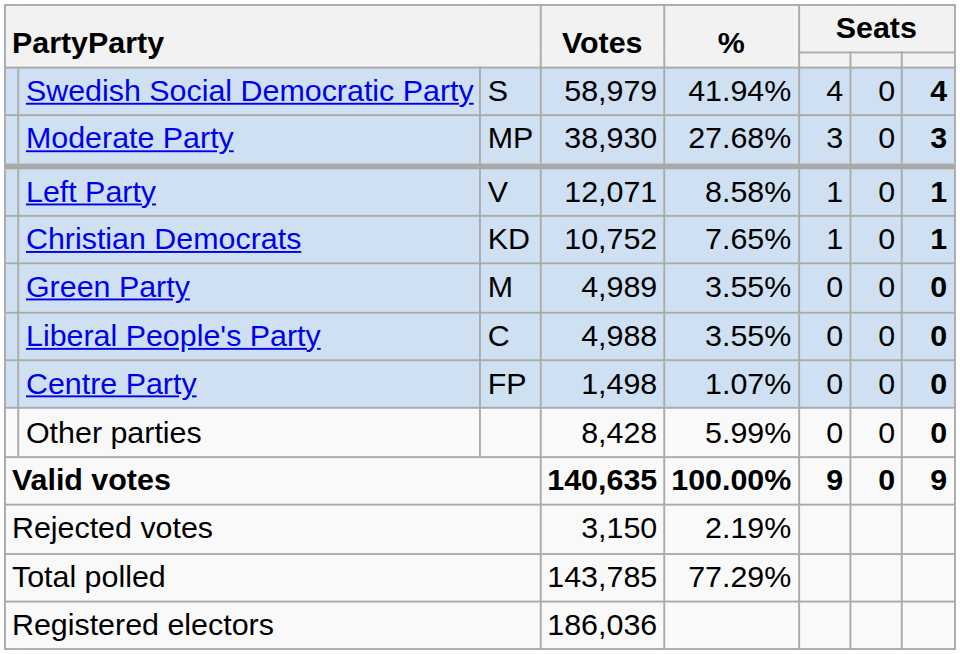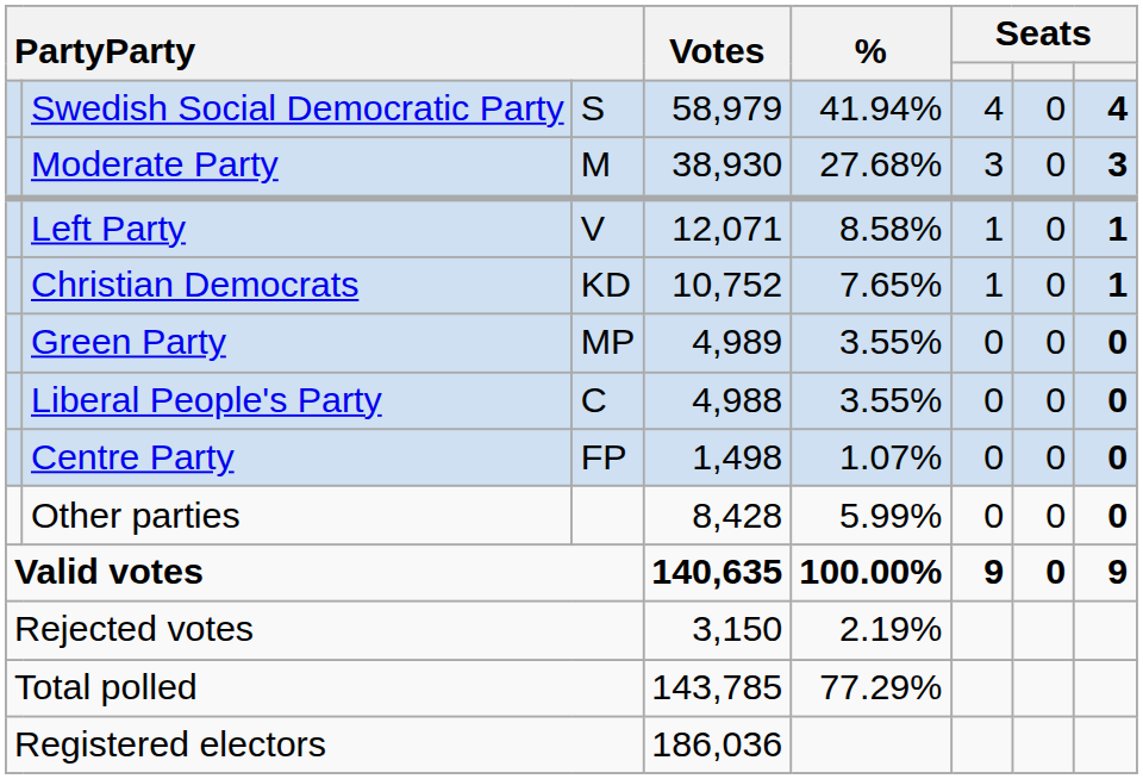 <table class="wikitable" border="1" style="text-align:right;">
 <tr>
 <th style="text-align:left;" valign=bottom rowspan=2 colspan=3>PartyParty</th>
 <th align=center valign=bottom rowspan=2 width="50">Votes</th>
 <th align=center valign=bottom rowspan=2 width="50">%</th>
 <th colspan=3>Seats</th>
 </tr>
 <tr>
 <th align=center valign=bottom width="20"><small></small></th>
 <th align=center valign=bottom width="20"><small><a href='#'></a></small></th>
 <th align=center valign=bottom width="20"><small></small></th>
 </tr>
 <tr style="background:#CEE0F2;">
 <td></td>
 <td align=left style="white-space: nowrap;"><a href='#'>Swedish Social Democratic Party</a></td>
 <td align=left>S</td>
 <td>58,979</td>
 <td>41.94%</td>
 <td>4</td>
 <td>0</td>
 <td><strong>4</strong></td>
 </tr>
 <tr style="background:#CEE0F2;">
 <td></td>
 <td align=left><a href='#'>Moderate Party</a></td>
-<td align=left>MP</td>
+<td align=left>M</td>
 <td>38,930</td>
 <td>27.68%</td>
 <td>3</td>
 <td>0</td>
 <td><strong>3</strong></td>
 </tr>
 <tr style="background:#CEE0F2; border-top:3px solid darkgray;">
 <td></td>
 <td align=left><a href='#'>Left Party</a></td>
 <td align=left>V</td>
 <td>12,071</td>
 <td>8.58%</td>
 <td>1</td>
 <td>0</td>
 <td><strong>1</strong></td>
 </tr>
 <tr style="background:#CEE0F2;">
 <td></td>
 <td align=left><a href='#'>Christian Democrats</a></td>
 <td align=left>KD</td>
 <td>10,752</td>
 <td>7.65%</td>
 <td>1</td>
 <td>0</td>
 <td><strong>1</strong></td>
 </tr>
 <tr style="background:#CEE0F2;">
 <td></td>
 <td align=left><a href='#'>Green Party</a></td>
-<td align=left>M</td>
+<td align=left>MP</td>
 <td>4,989</td>
 <td>3.55%</td>
 <td>0</td>
 <td>0</td>
 <td><strong>0</strong></td>
 </tr>
 <tr style="background:#CEE0F2;">
 <td></td>
 <td align=left><a href='#'>Liberal People's Party</a></td>
 <td align=left>C</td>
 <td>4,988</td>
 <td>3.55%</td>
 <td>0</td>
 <td>0</td>
 <td><strong>0</strong></td>
 </tr>
 <tr style="background:#CEE0F2;">
 <td></td>
 <td align=left><a href='#'>Centre Party</a></td>
 <td align=left>FP</td>
 <td>1,498</td>
 <td>1.07%</td>
 <td>0</td>
 <td>0</td>
 <td><strong>0</strong></td>
 </tr>
 <tr>
 <td></td>
 <td align=left>Other parties</td>
 <td></td>
 <td>8,428</td>
 <td>5.99%</td>
 <td>0</td>
 <td>0</td>
 <td><strong>0</strong></td>
 </tr>
 <tr style="font-weight:bold">
 <td align=left colspan=3>Valid votes</td>
 <td>140,635</td>
 <td>100.00%</td>
 <td>9</td>
 <td>0</td>
 <td>9</td>
 </tr>
 <tr>
 <td align=left colspan=3>Rejected votes</td>
 <td>3,150</td>
 <td>2.19%</td>
 <td></td>
 <td></td>
 <td></td>
 </tr>
 <tr>
 <td align=left colspan=3>Total polled</td>
 <td>143,785</td>
 <td>77.29%</td>
 <td></td>
 <td></td>
 <td></td>
 </tr>
 <tr>
 <td align=left colspan=3>Registered electors</td>
 <td>186,036</td>
 <td></td>
 <td></td>
 <td></td>
 <td></td>
 </tr>
 </table>
